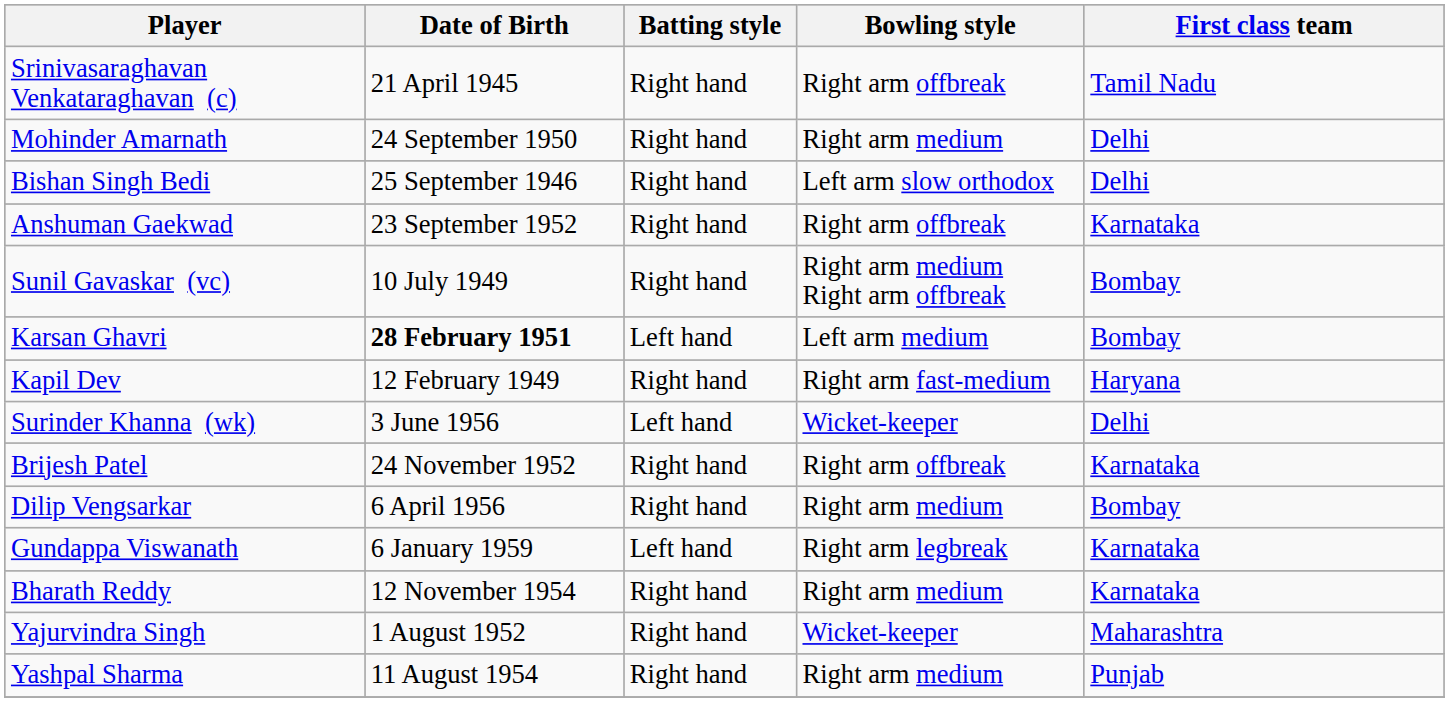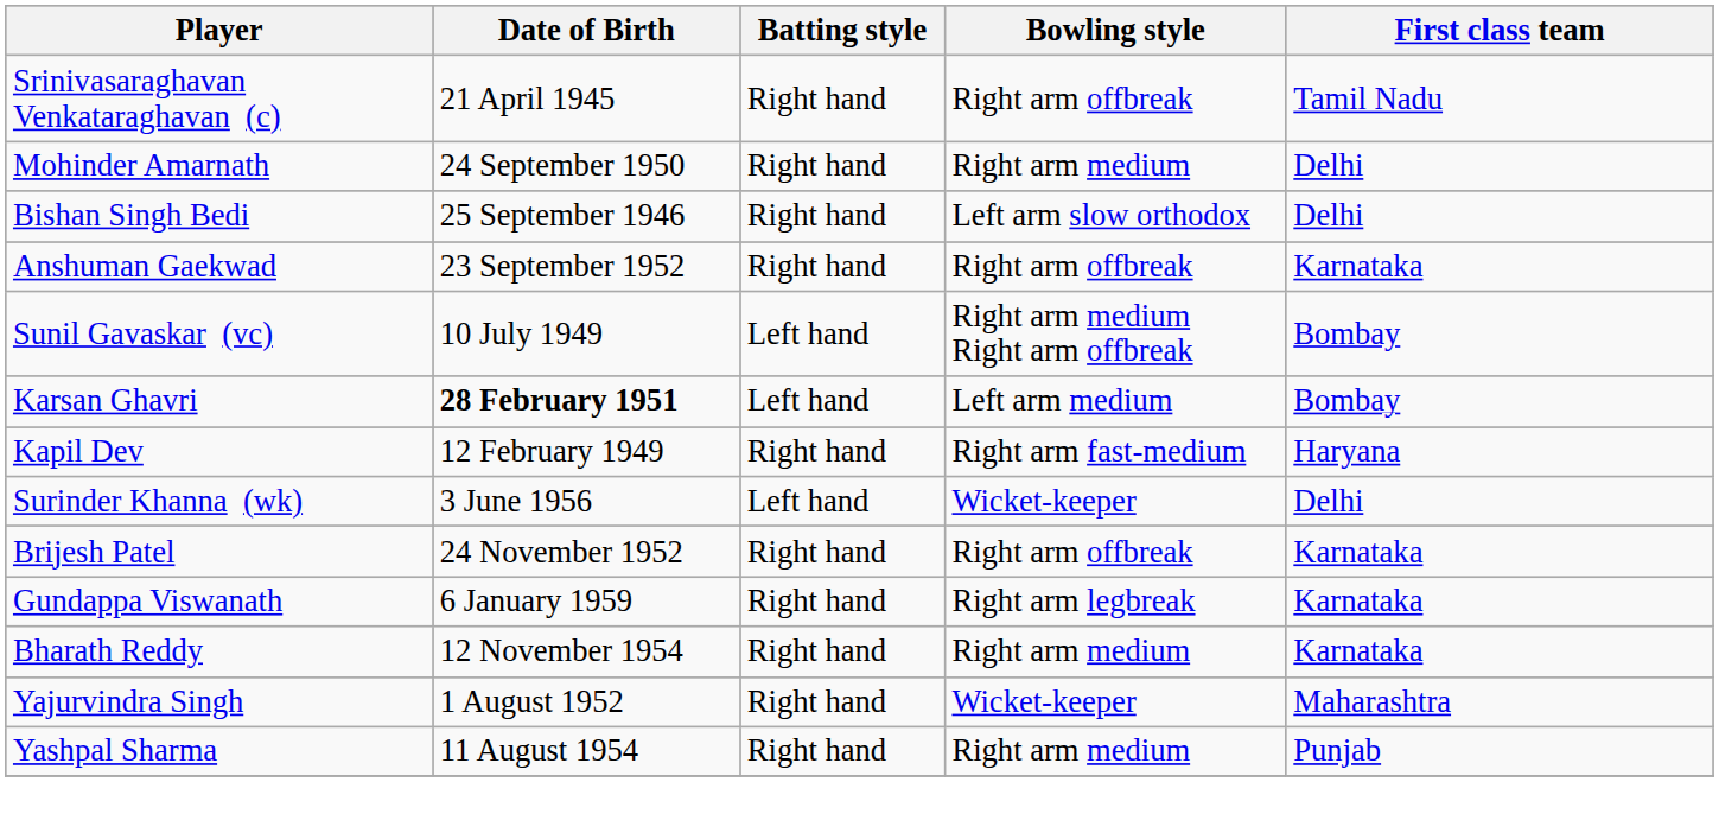 <table class="wikitable">
 <tr>
 <th width="25%">Player</th>
 <th width="18%">Date of Birth</th>
 <th width="12%">Batting style</th>
 <th width="20%">Bowling style</th>
 <th width="25%"><a href='#'>First class</a> team</th>
 </tr>
 <tr>
 <td><a href='#'>Srinivasaraghavan Venkataraghavan</a>  <a href='#'>(c)</a></td>
 <td>21 April 1945</td>
 <td>Right hand</td>
 <td>Right arm <a href='#'>offbreak</a></td>
 <td> <a href='#'>Tamil Nadu</a></td>
 </tr>
 <tr>
 <td><a href='#'>Mohinder Amarnath</a></td>
 <td>24 September 1950</td>
 <td>Right hand</td>
 <td>Right arm <a href='#'>medium</a></td>
 <td> <a href='#'>Delhi</a></td>
 </tr>
 <tr>
 <td><a href='#'>Bishan Singh Bedi</a></td>
 <td>25 September 1946</td>
 <td>Right hand</td>
 <td>Left arm <a href='#'>slow orthodox</a></td>
 <td> <a href='#'>Delhi</a></td>
 </tr>
 <tr>
 <td><a href='#'>Anshuman Gaekwad</a></td>
 <td>23 September 1952</td>
 <td>Right hand</td>
 <td>Right arm <a href='#'>offbreak</a></td>
 <td> <a href='#'>Karnataka</a></td>
 </tr>
 <tr>
 <td><a href='#'>Sunil Gavaskar</a>  <a href='#'>(vc)</a></td>
 <td>10 July 1949</td>
-<td>Right hand</td>
+<td>Left hand</td>
 <td>Right arm <a href='#'>medium</a><br>Right arm <a href='#'>offbreak</a></td>
 <td> <a href='#'>Bombay</a></td>
 </tr>
 <tr>
 <td><a href='#'>Karsan Ghavri</a></td>
 <td><strong>28 February 1951</strong></td>
 <td>Left hand</td>
 <td>Left arm <a href='#'>medium</a></td>
 <td> <a href='#'>Bombay</a></td>
 </tr>
 <tr>
 <td><a href='#'>Kapil Dev</a></td>
 <td>12 February 1949</td>
 <td>Right hand</td>
 <td>Right arm <a href='#'>fast-medium</a></td>
 <td> <a href='#'>Haryana</a></td>
 </tr>
 <tr>
 <td><a href='#'>Surinder Khanna</a>  <a href='#'>(wk)</a></td>
 <td>3 June 1956</td>
 <td>Left hand</td>
 <td><a href='#'>Wicket-keeper</a></td>
 <td> <a href='#'>Delhi</a></td>
 </tr>
 <tr>
 <td><a href='#'>Brijesh Patel</a></td>
 <td>24 November 1952</td>
 <td>Right hand</td>
 <td>Right arm <a href='#'>offbreak</a></td>
 <td> <a href='#'>Karnataka</a></td>
 </tr>
 <tr>
-<td><a href='#'>Dilip Vengsarkar</a></td>
-<td>6 April 1956</td>
-<td>Right hand</td>
-<td>Right arm <a href='#'>medium</a></td>
-<td> <a href='#'>Bombay</a></td>
-</tr>
-<tr>
 <td><a href='#'>Gundappa Viswanath</a></td>
 <td>6 January 1959</td>
-<td>Left hand</td>
+<td>Right hand</td>
 <td>Right arm <a href='#'>legbreak</a></td>
 <td> <a href='#'>Karnataka</a></td>
 </tr>
 <tr>
 <td><a href='#'>Bharath Reddy</a></td>
 <td>12 November 1954</td>
 <td>Right hand</td>
 <td>Right arm <a href='#'>medium</a></td>
 <td> <a href='#'>Karnataka</a></td>
 </tr>
 <tr>
 <td><a href='#'>Yajurvindra Singh</a></td>
 <td>1 August 1952</td>
 <td>Right hand</td>
 <td><a href='#'>Wicket-keeper</a></td>
 <td> <a href='#'>Maharashtra</a></td>
 </tr>
 <tr>
 <td><a href='#'>Yashpal Sharma</a></td>
 <td>11 August 1954</td>
 <td>Right hand</td>
 <td>Right arm <a href='#'>medium</a></td>
 <td> <a href='#'>Punjab</a></td>
 </tr>
 <tr>
 </tr>
 </table>
